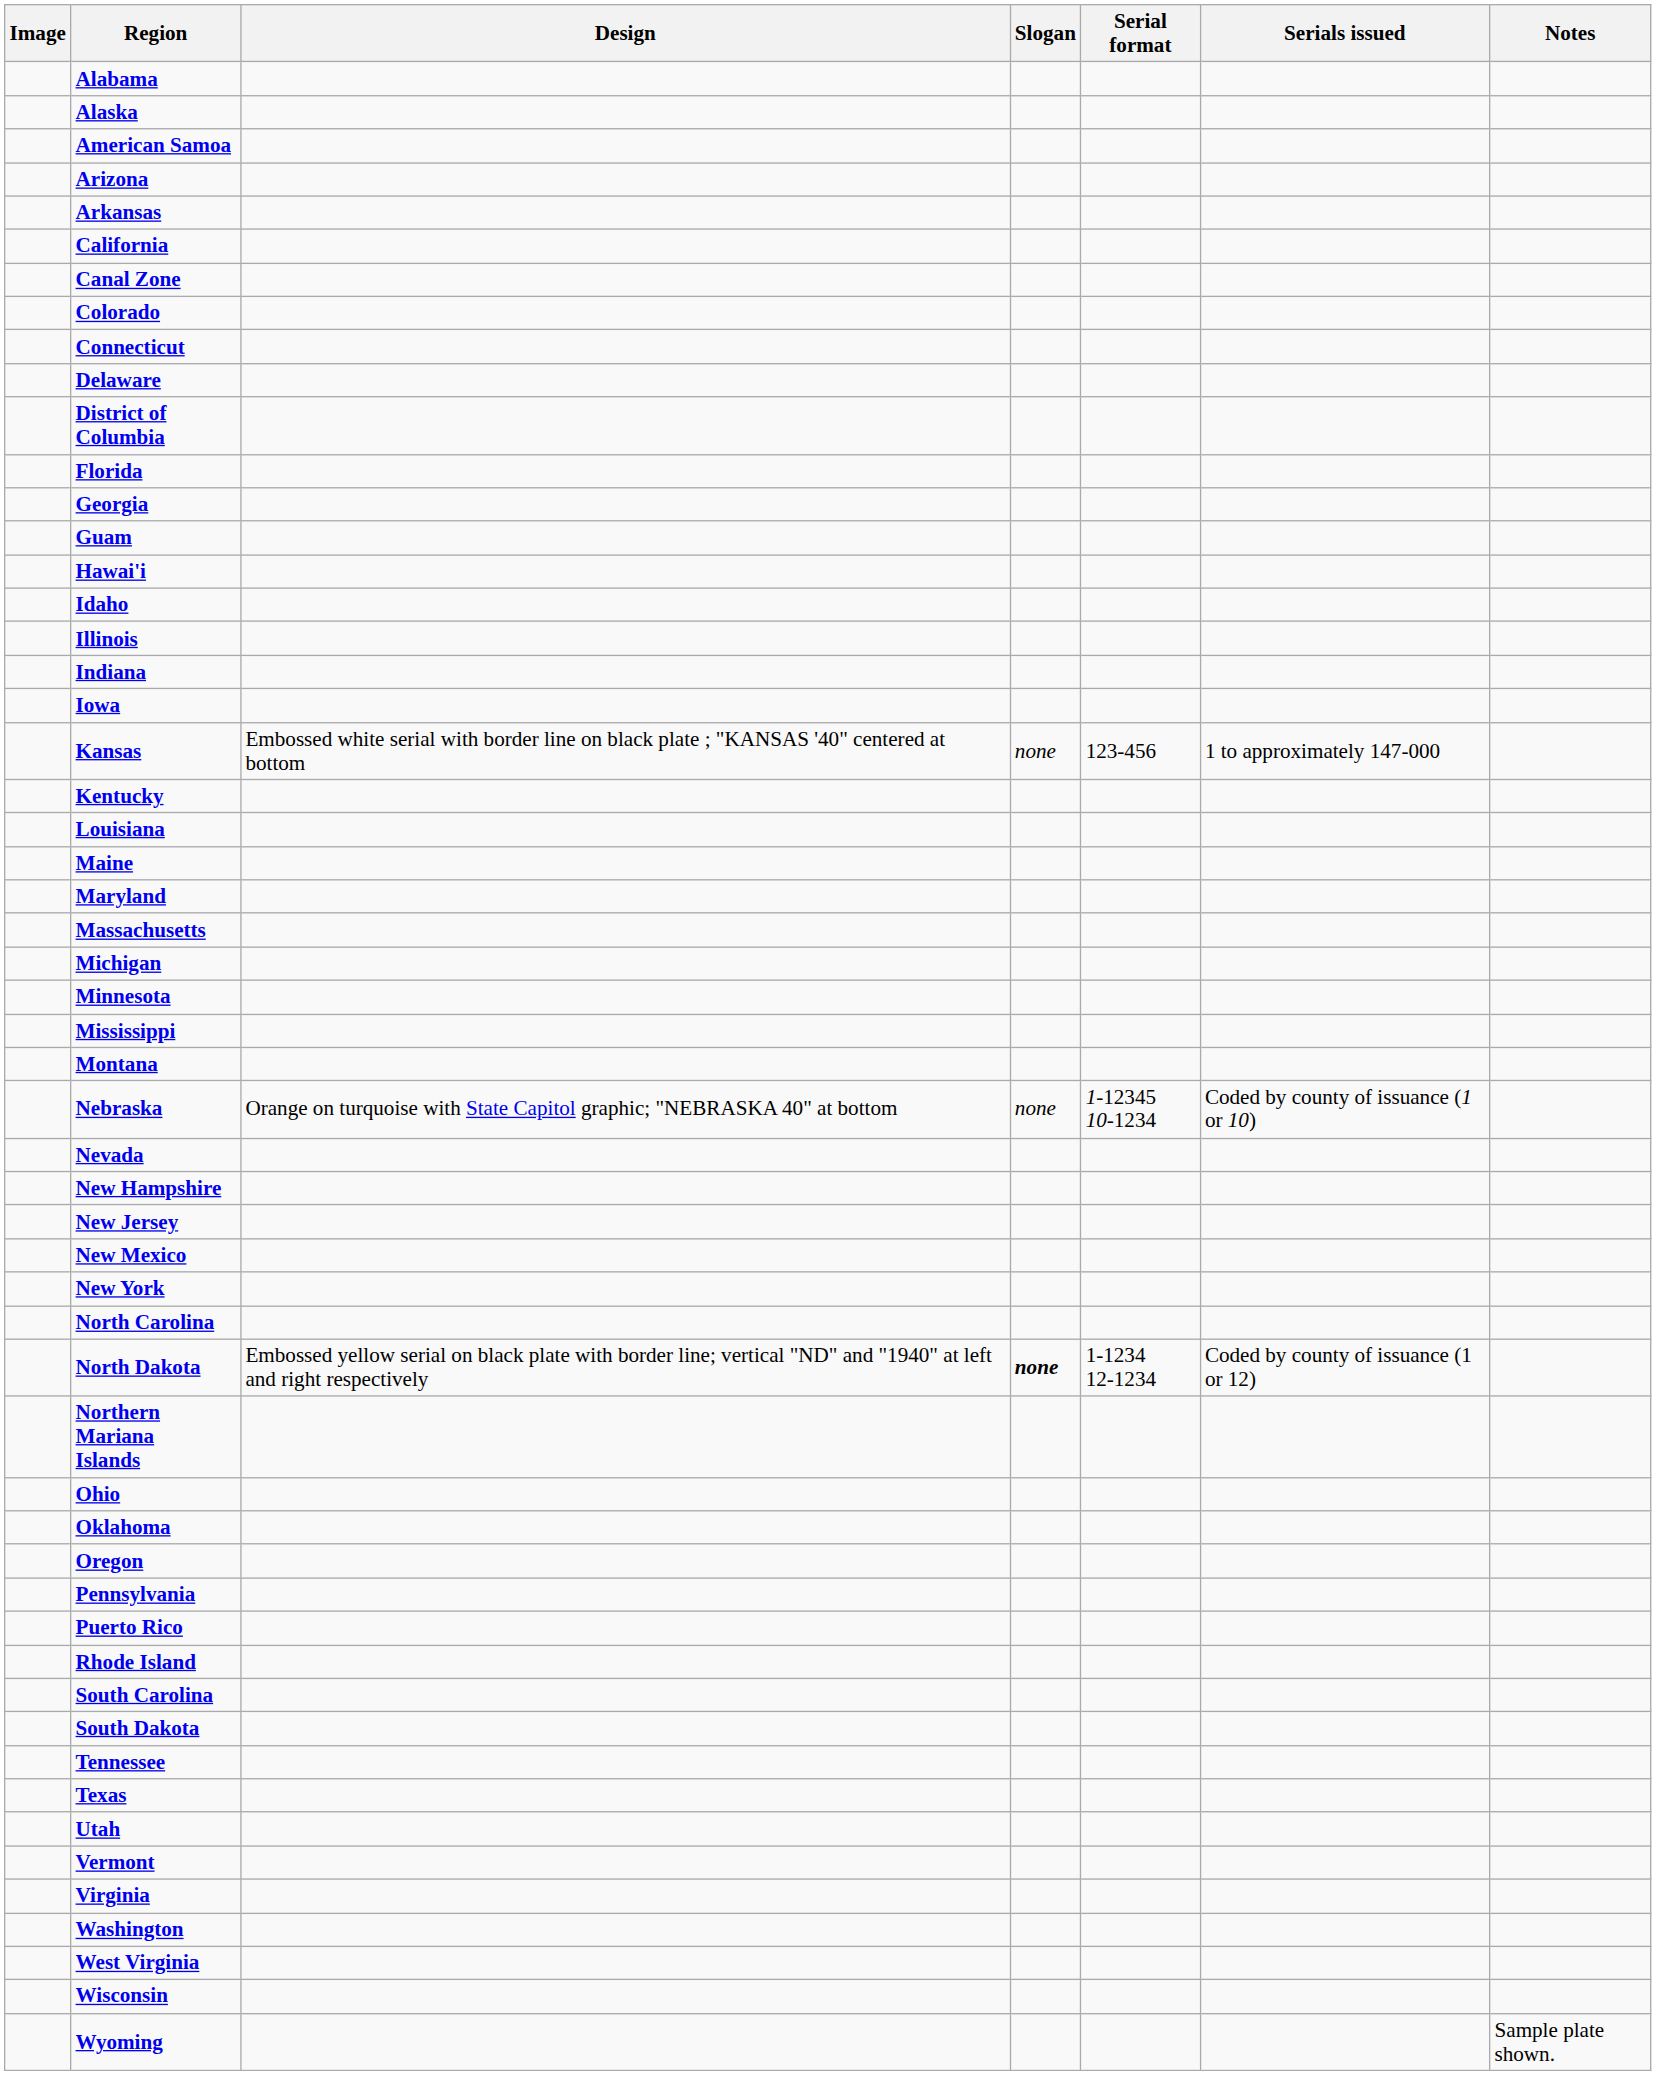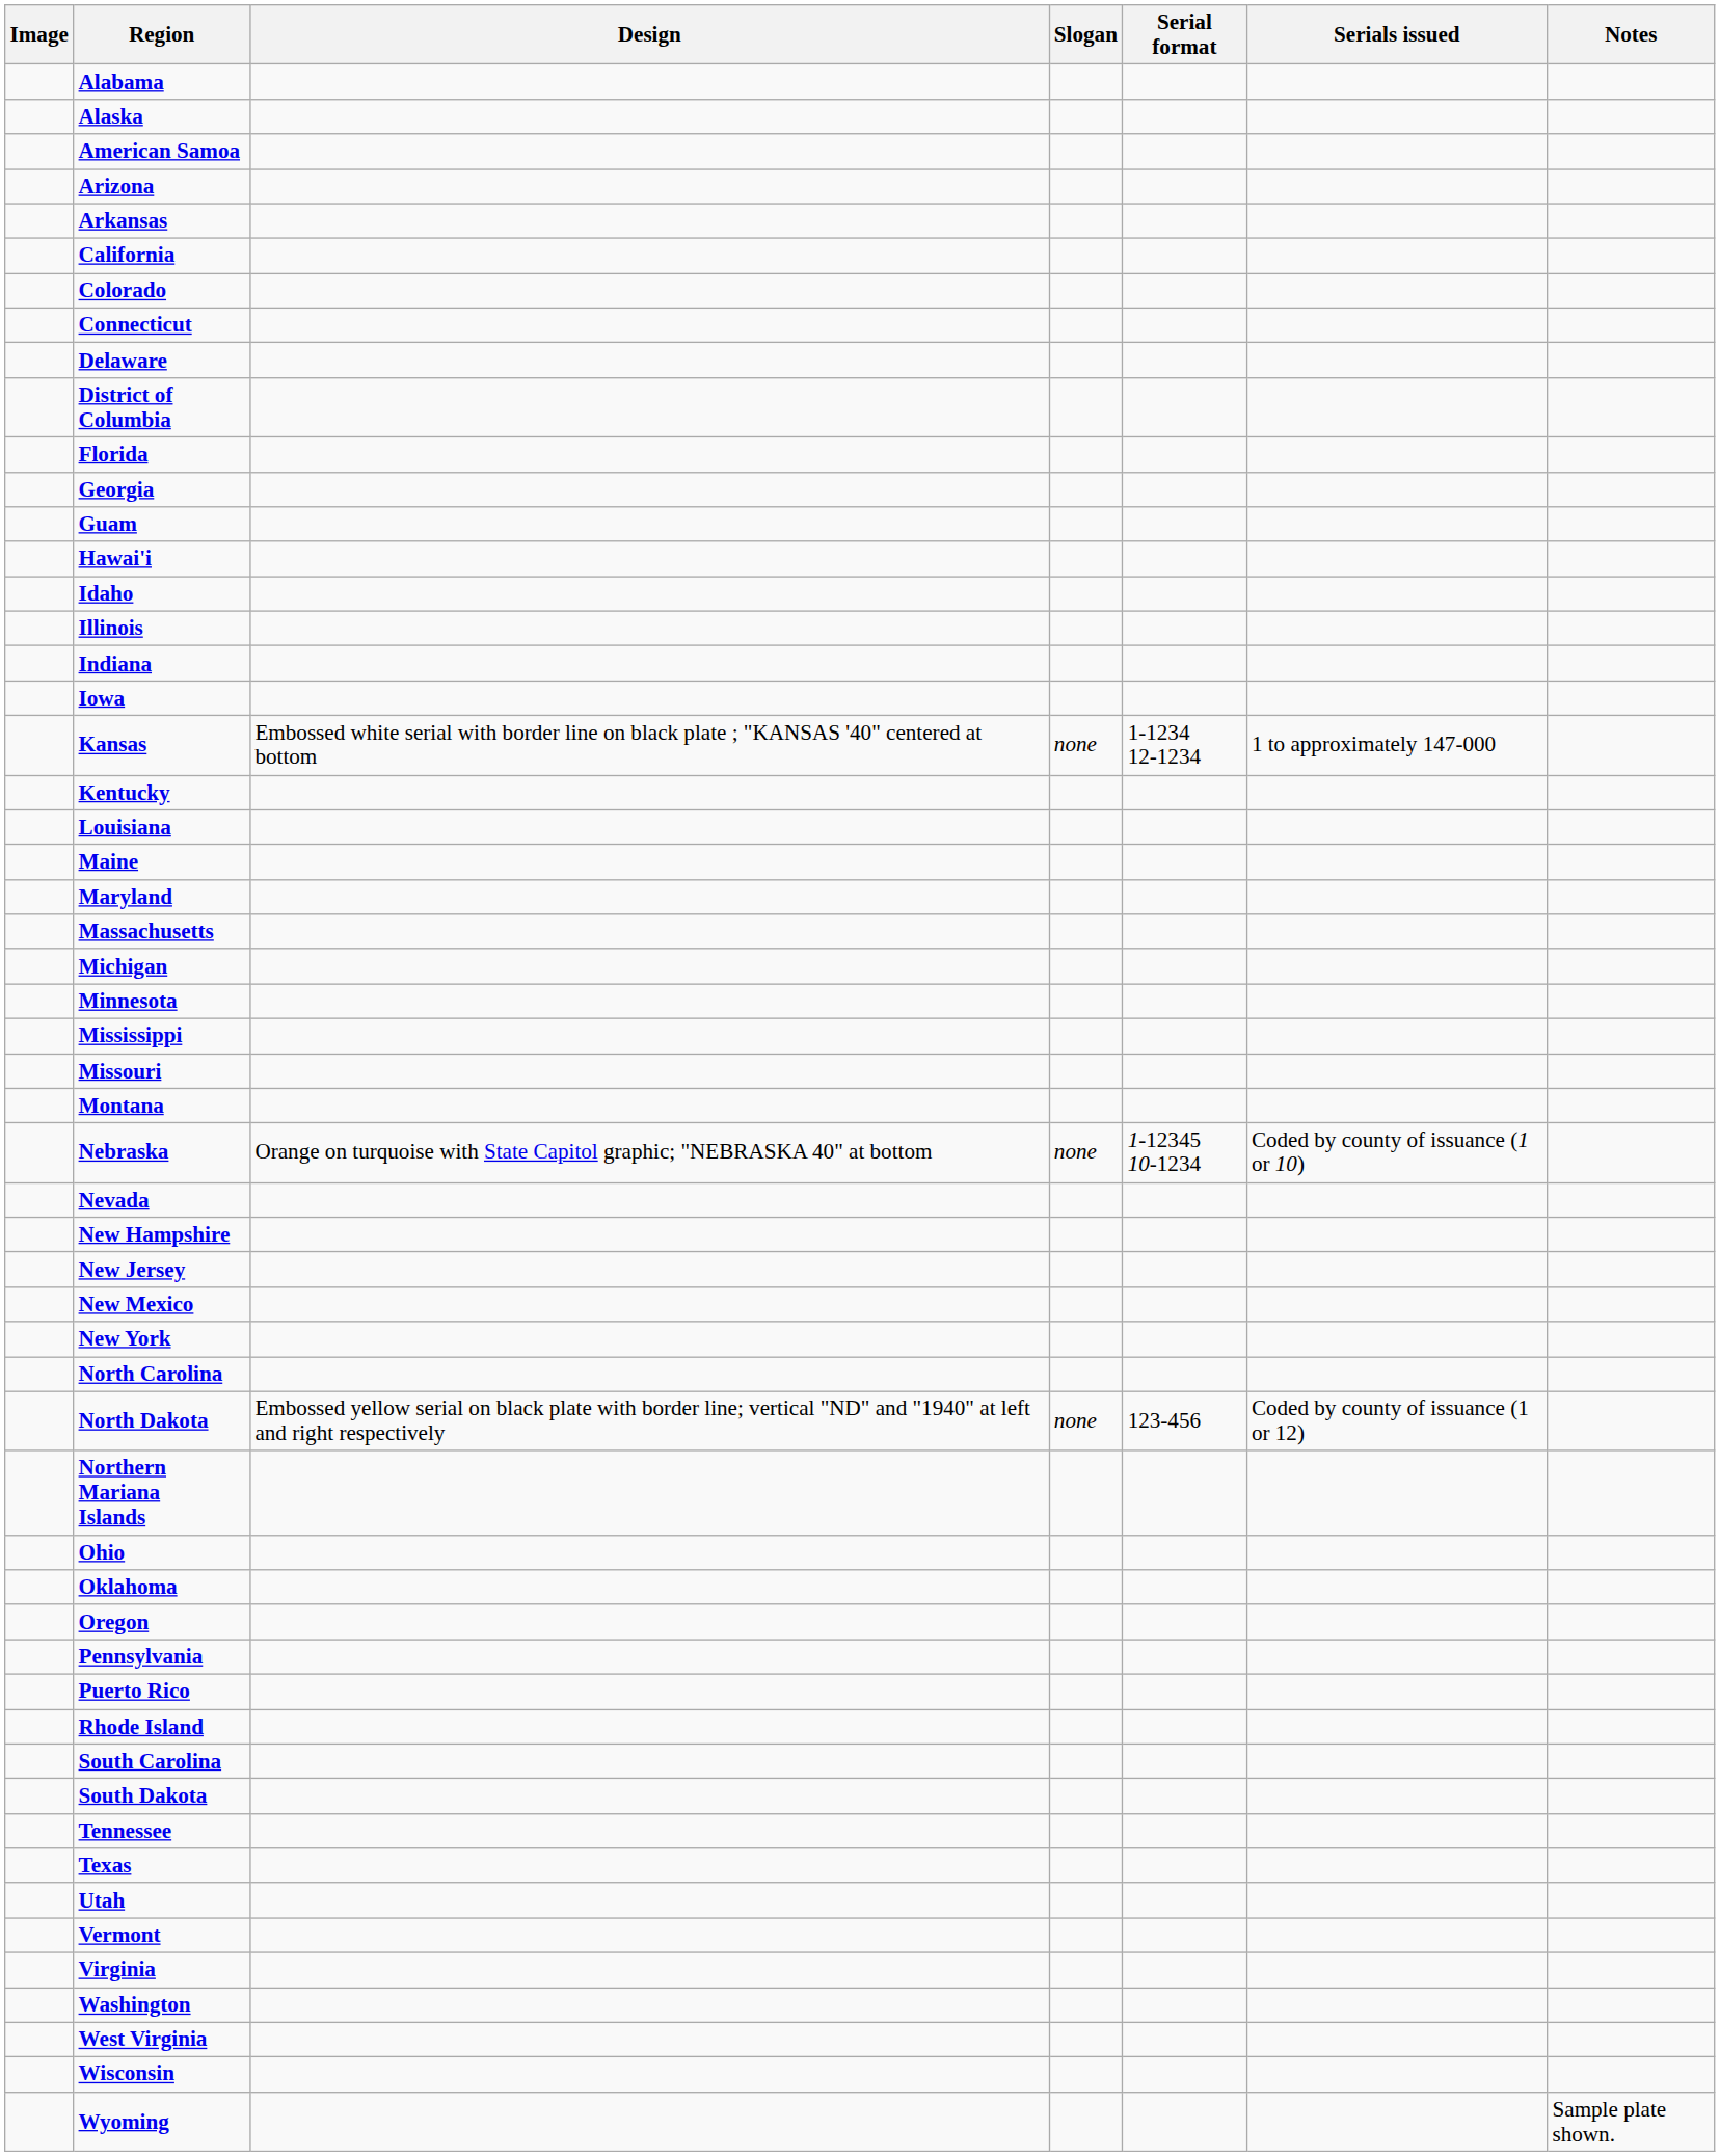 <table class="wikitable">
 <tr>
 <th>Image</th>
 <th>Region</th>
 <th>Design</th>
 <th>Slogan</th>
 <th>Serial format</th>
 <th>Serials issued</th>
 <th>Notes</th>
 </tr>
 <tr>
 <td></td>
 <td><strong><a href='#'>Alabama</a></strong></td>
 <td></td>
 <td></td>
 <td></td>
 <td></td>
 <td></td>
 </tr>
 <tr>
 <td></td>
 <td><strong><a href='#'>Alaska</a></strong></td>
 <td></td>
 <td></td>
 <td></td>
 <td></td>
 <td></td>
 </tr>
 <tr>
 <td></td>
 <td><strong><a href='#'>American Samoa</a></strong></td>
 <td></td>
 <td></td>
 <td></td>
 <td></td>
 <td></td>
 </tr>
 <tr>
 <td></td>
 <td><strong><a href='#'>Arizona</a></strong></td>
 <td></td>
 <td></td>
 <td></td>
 <td></td>
 <td></td>
 </tr>
 <tr>
 <td></td>
 <td><strong><a href='#'>Arkansas</a></strong></td>
 <td></td>
 <td></td>
 <td></td>
 <td></td>
 <td></td>
 </tr>
 <tr>
 <td></td>
 <td><strong><a href='#'>California</a></strong></td>
-<td></td>
-<td></td>
-<td></td>
-<td></td>
-<td></td>
-</tr>
-<tr>
-<td></td>
-<td><strong><a href='#'>Canal Zone</a></strong></td>
 <td></td>
 <td></td>
 <td></td>
 <td></td>
 <td></td>
 </tr>
 <tr>
 <td></td>
 <td><strong><a href='#'>Colorado</a></strong></td>
 <td></td>
 <td></td>
 <td></td>
 <td></td>
 <td></td>
 </tr>
 <tr>
 <td></td>
 <td><strong><a href='#'>Connecticut</a></strong></td>
 <td></td>
 <td></td>
 <td></td>
 <td></td>
 <td></td>
 </tr>
 <tr>
 <td></td>
 <td><strong><a href='#'>Delaware</a></strong></td>
 <td></td>
 <td></td>
 <td></td>
 <td></td>
 <td></td>
 </tr>
 <tr>
 <td></td>
 <td><strong><a href='#'>District of<br>Columbia</a></strong></td>
 <td></td>
 <td></td>
 <td></td>
 <td></td>
 <td></td>
 </tr>
 <tr>
 <td></td>
 <td><strong><a href='#'>Florida</a></strong></td>
 <td></td>
 <td></td>
 <td></td>
 <td></td>
 <td></td>
 </tr>
 <tr>
 <td></td>
 <td><strong><a href='#'>Georgia</a></strong></td>
 <td></td>
 <td></td>
 <td></td>
 <td></td>
 <td></td>
 </tr>
 <tr>
 <td></td>
 <td><strong><a href='#'>Guam</a></strong></td>
 <td></td>
 <td></td>
 <td></td>
 <td></td>
 <td></td>
 </tr>
 <tr>
 <td></td>
 <td><strong><a href='#'>Hawai'i</a></strong></td>
 <td></td>
 <td></td>
 <td></td>
 <td></td>
 <td></td>
 </tr>
 <tr>
 <td></td>
 <td><strong><a href='#'>Idaho</a></strong></td>
 <td></td>
 <td></td>
 <td></td>
 <td></td>
 <td></td>
 </tr>
 <tr>
 <td></td>
 <td><strong><a href='#'>Illinois</a></strong></td>
 <td></td>
 <td></td>
 <td></td>
 <td></td>
 <td></td>
 </tr>
 <tr>
 <td></td>
 <td><strong><a href='#'>Indiana</a></strong></td>
 <td></td>
 <td></td>
 <td></td>
 <td></td>
 <td></td>
 </tr>
 <tr>
 <td></td>
 <td><strong><a href='#'>Iowa</a></strong></td>
 <td></td>
 <td></td>
 <td></td>
 <td></td>
 <td></td>
 </tr>
 <tr>
 <td></td>
 <td><strong><a href='#'>Kansas</a></strong></td>
 <td>Embossed white serial with border line on black plate ; "KANSAS '40" centered at bottom</td>
 <td><em>none</em></td>
-<td>123-456</td>
+<td>1-1234<br>12-1234</td>
 <td>1 to approximately 147-000</td>
 <td></td>
 </tr>
 <tr>
 <td></td>
 <td><strong><a href='#'>Kentucky</a></strong></td>
 <td></td>
 <td></td>
 <td></td>
 <td></td>
 <td></td>
 </tr>
 <tr>
 <td></td>
 <td><strong><a href='#'>Louisiana</a></strong></td>
 <td></td>
 <td></td>
 <td></td>
 <td></td>
 <td></td>
 </tr>
 <tr>
 <td></td>
 <td><strong><a href='#'>Maine</a></strong></td>
 <td></td>
 <td></td>
 <td></td>
 <td></td>
 <td></td>
 </tr>
 <tr>
 <td></td>
 <td><strong><a href='#'>Maryland</a></strong></td>
 <td></td>
 <td></td>
 <td></td>
 <td></td>
 <td></td>
 </tr>
 <tr>
 <td></td>
 <td><strong><a href='#'>Massachusetts</a></strong></td>
 <td></td>
 <td></td>
 <td></td>
 <td></td>
 <td></td>
 </tr>
 <tr>
 <td></td>
 <td><strong><a href='#'>Michigan</a></strong></td>
 <td></td>
 <td></td>
 <td></td>
 <td></td>
 <td></td>
 </tr>
 <tr>
 <td></td>
 <td><strong><a href='#'>Minnesota</a></strong></td>
 <td></td>
 <td></td>
 <td></td>
 <td></td>
 <td></td>
 </tr>
 <tr>
 <td></td>
 <td><strong><a href='#'>Mississippi</a></strong></td>
+<td></td>
+<td></td>
+<td></td>
+<td></td>
+<td></td>
+</tr>
+<tr>
+<td></td>
+<td><strong><a href='#'>Missouri</a></strong></td>
 <td></td>
 <td></td>
 <td></td>
 <td></td>
 <td></td>
 </tr>
 <tr>
 <td></td>
 <td><strong><a href='#'>Montana</a></strong></td>
 <td></td>
 <td></td>
 <td></td>
 <td></td>
 <td></td>
 </tr>
 <tr>
 <td></td>
 <td><strong><a href='#'>Nebraska</a></strong></td>
 <td>Orange on turquoise with <a href='#'>State Capitol</a> graphic; "NEBRASKA 40" at bottom</td>
 <td><em>none</em></td>
 <td><em>1</em>-12345<br><em>10</em>-1234</td>
 <td>Coded by county of issuance (<em>1</em> or <em>10</em>)</td>
 <td></td>
 </tr>
 <tr>
 <td></td>
 <td><strong><a href='#'>Nevada</a></strong></td>
 <td></td>
 <td></td>
 <td></td>
 <td></td>
 <td></td>
 </tr>
 <tr>
 <td></td>
 <td><strong><a href='#'>New Hampshire</a></strong></td>
 <td></td>
 <td></td>
 <td></td>
 <td></td>
 <td></td>
 </tr>
 <tr>
 <td></td>
 <td><strong><a href='#'>New Jersey</a></strong></td>
 <td></td>
 <td></td>
 <td></td>
 <td></td>
 <td></td>
 </tr>
 <tr>
 <td></td>
 <td><strong><a href='#'>New Mexico</a></strong></td>
 <td></td>
 <td></td>
 <td></td>
 <td></td>
 <td></td>
 </tr>
 <tr>
 <td></td>
 <td><strong><a href='#'>New York</a></strong></td>
 <td></td>
 <td></td>
 <td></td>
 <td></td>
 <td></td>
 </tr>
 <tr>
 <td></td>
 <td><strong><a href='#'>North Carolina</a></strong></td>
 <td></td>
 <td></td>
 <td></td>
 <td></td>
 <td></td>
 </tr>
 <tr>
 <td></td>
 <td><strong><a href='#'>North Dakota</a></strong></td>
 <td>Embossed yellow serial on black plate with border line; vertical "ND" and "1940" at left and right respectively</td>
-<td><strong><em>none</em></strong></td>
-<td>1-1234<br>12-1234</td>
+<td><em>none</em></td>
+<td>123-456</td>
 <td>Coded by county of issuance (1 or 12)</td>
 <td></td>
 </tr>
 <tr>
 <td></td>
 <td><strong><a href='#'>Northern Mariana<br> Islands</a></strong></td>
 <td></td>
 <td></td>
 <td></td>
 <td></td>
 <td></td>
 </tr>
 <tr>
 <td></td>
 <td><strong><a href='#'>Ohio</a></strong></td>
 <td></td>
 <td></td>
 <td></td>
 <td></td>
 <td></td>
 </tr>
 <tr>
 <td></td>
 <td><strong><a href='#'>Oklahoma</a></strong></td>
 <td></td>
 <td></td>
 <td></td>
 <td></td>
 <td></td>
 </tr>
 <tr>
 <td></td>
 <td><strong><a href='#'>Oregon</a></strong></td>
 <td></td>
 <td></td>
 <td></td>
 <td></td>
 <td></td>
 </tr>
 <tr>
 <td></td>
 <td><strong><a href='#'>Pennsylvania</a></strong></td>
 <td></td>
 <td></td>
 <td></td>
 <td></td>
 <td></td>
 </tr>
 <tr>
 <td></td>
 <td><strong><a href='#'>Puerto Rico</a></strong></td>
 <td></td>
 <td></td>
 <td></td>
 <td></td>
 <td></td>
 </tr>
 <tr>
 <td></td>
 <td><strong><a href='#'>Rhode Island</a></strong></td>
 <td></td>
 <td></td>
 <td></td>
 <td></td>
 <td></td>
 </tr>
 <tr>
 <td></td>
 <td><strong><a href='#'>South Carolina</a></strong></td>
 <td></td>
 <td></td>
 <td></td>
 <td></td>
 <td></td>
 </tr>
 <tr>
 <td></td>
 <td><strong><a href='#'>South Dakota</a></strong></td>
 <td></td>
 <td></td>
 <td></td>
 <td></td>
 <td></td>
 </tr>
 <tr>
 <td></td>
 <td><strong><a href='#'>Tennessee</a></strong></td>
 <td></td>
 <td></td>
 <td></td>
 <td></td>
 <td></td>
 </tr>
 <tr>
 <td></td>
 <td><strong><a href='#'>Texas</a></strong></td>
 <td></td>
 <td></td>
 <td></td>
 <td></td>
 <td></td>
 </tr>
 <tr>
 <td></td>
 <td><strong><a href='#'>Utah</a></strong></td>
 <td></td>
 <td></td>
 <td></td>
 <td></td>
 <td></td>
 </tr>
 <tr>
 <td></td>
 <td><strong><a href='#'>Vermont</a></strong></td>
 <td></td>
 <td></td>
 <td></td>
 <td></td>
 <td></td>
 </tr>
 <tr>
 <td></td>
 <td><strong><a href='#'>Virginia</a></strong></td>
 <td></td>
 <td></td>
 <td></td>
 <td></td>
 <td></td>
 </tr>
 <tr>
 <td></td>
 <td><strong><a href='#'>Washington</a></strong></td>
 <td></td>
 <td></td>
 <td></td>
 <td></td>
 <td></td>
 </tr>
 <tr>
 <td></td>
 <td><strong><a href='#'>West Virginia</a></strong></td>
 <td></td>
 <td></td>
 <td></td>
 <td></td>
 <td></td>
 </tr>
 <tr>
 <td></td>
 <td><strong><a href='#'>Wisconsin</a></strong></td>
 <td></td>
 <td></td>
 <td></td>
 <td></td>
 <td></td>
 </tr>
 <tr>
 <td></td>
 <td><strong><a href='#'>Wyoming</a></strong></td>
 <td></td>
 <td></td>
 <td></td>
 <td></td>
 <td>Sample plate shown.</td>
 </tr>
 </table>
